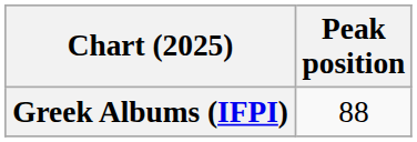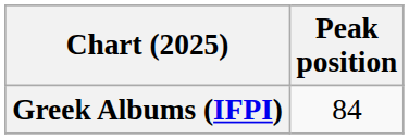 <table class="wikitable sortable plainrowheaders" style="text-align:center">
 <tr>
 <th scope="col">Chart (2025)</th>
 <th scope="col">Peak<br> position</th>
 </tr>
 <tr>
 <th scope="row">Greek Albums (<a href='#'>IFPI</a>)</th>
-<td>88</td>
+<td>84</td>
 </tr>
 </table>
